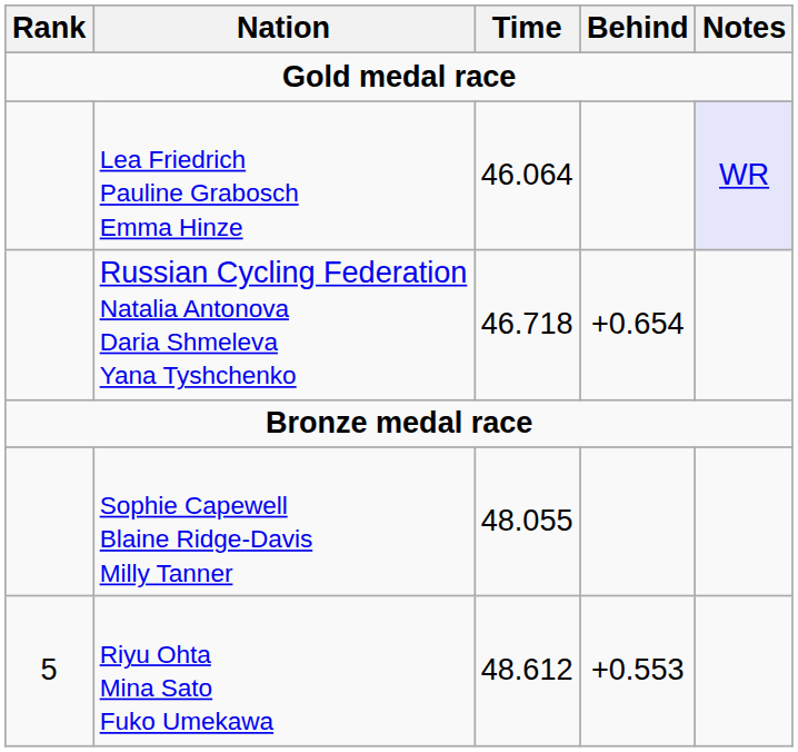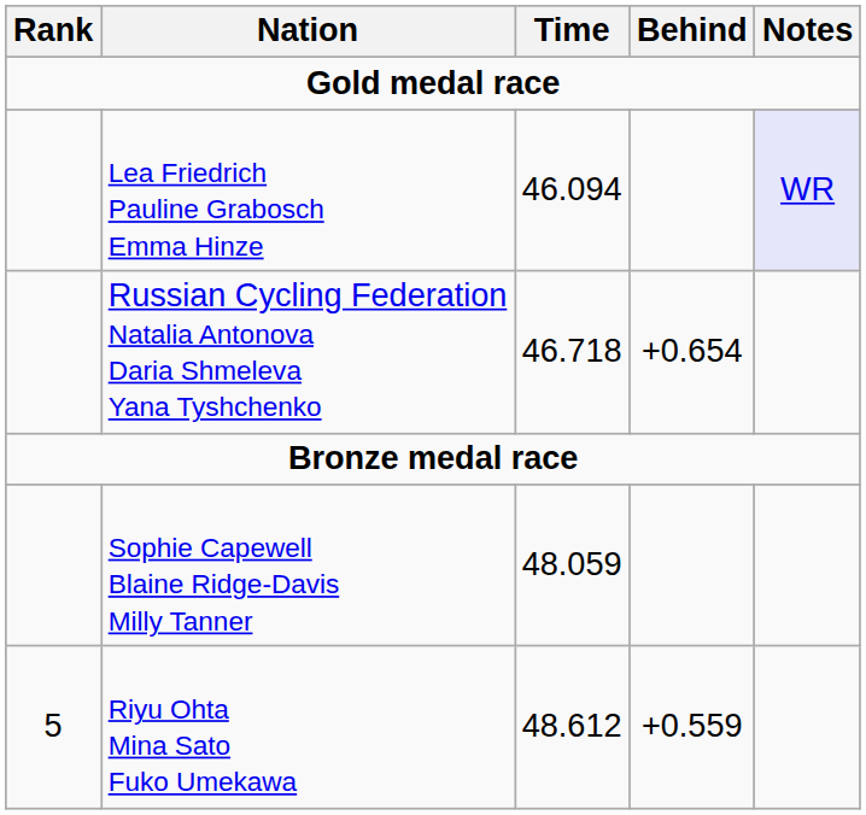 <table class="wikitable" style="text-align:center">
 <tr>
 <th>Rank</th>
 <th>Nation</th>
 <th>Time</th>
 <th>Behind</th>
 <th>Notes</th>
 </tr>
 <tr>
 <td colspan=5><strong>Gold medal race</strong></td>
 </tr>
 <tr>
 <td></td>
 <td align=left><br><small><a href='#'>Lea Friedrich</a><br><a href='#'>Pauline Grabosch</a><br><a href='#'>Emma Hinze</a></small></td>
-<td>46.064</td>
+<td>46.094</td>
 <td></td>
 <td style="background: lavender;"><a href='#'>WR</a></td>
 </tr>
 <tr>
 <td></td>
 <td align=left><a href='#'>Russian Cycling Federation</a><br><small><a href='#'>Natalia Antonova</a><br><a href='#'>Daria Shmeleva</a><br><a href='#'>Yana Tyshchenko</a></small></td>
 <td>46.718</td>
 <td>+0.654</td>
 <td></td>
 </tr>
 <tr>
 <td colspan=5><strong>Bronze medal race</strong></td>
 </tr>
 <tr>
 <td></td>
 <td align=left><br><small><a href='#'>Sophie Capewell</a><br><a href='#'>Blaine Ridge-Davis</a><br><a href='#'>Milly Tanner</a></small></td>
-<td>48.055</td>
+<td>48.059</td>
 <td></td>
 <td></td>
 </tr>
 <tr>
 <td>5</td>
 <td align=left><br><small><a href='#'>Riyu Ohta</a><br><a href='#'>Mina Sato</a><br><a href='#'>Fuko Umekawa</a></small></td>
 <td>48.612</td>
-<td>+0.553</td>
+<td>+0.559</td>
 <td></td>
 </tr>
 </table>
